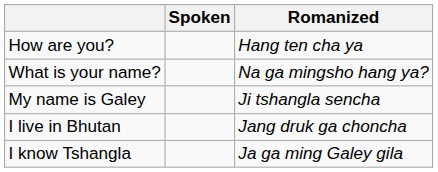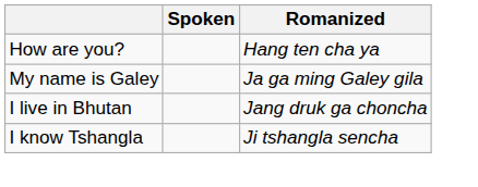 <table class="wikitable">
 <tr>
 <th></th>
 <th>Spoken</th>
 <th>Romanized</th>
 </tr>
 <tr>
 <td>How are you?</td>
 <td></td>
 <td><em>Hang ten cha ya</em></td>
 </tr>
 <tr>
-<td>What is your name?</td>
-<td></td>
-<td><em>Na ga mingsho hang ya?</em></td>
-</tr>
-<tr>
 <td>My name is Galey</td>
 <td></td>
-<td><em>Ji tshangla sencha</em></td>
+<td><em>Ja ga ming Galey</em> <em>gila</em></td>
 </tr>
 <tr>
 <td>I live in Bhutan</td>
 <td></td>
 <td><em>Jang druk ga choncha</em></td>
 </tr>
 <tr>
 <td>I know Tshangla</td>
 <td></td>
-<td><em>Ja ga ming Galey</em> <em>gila</em></td>
+<td><em>Ji tshangla sencha</em></td>
 </tr>
 </table>
